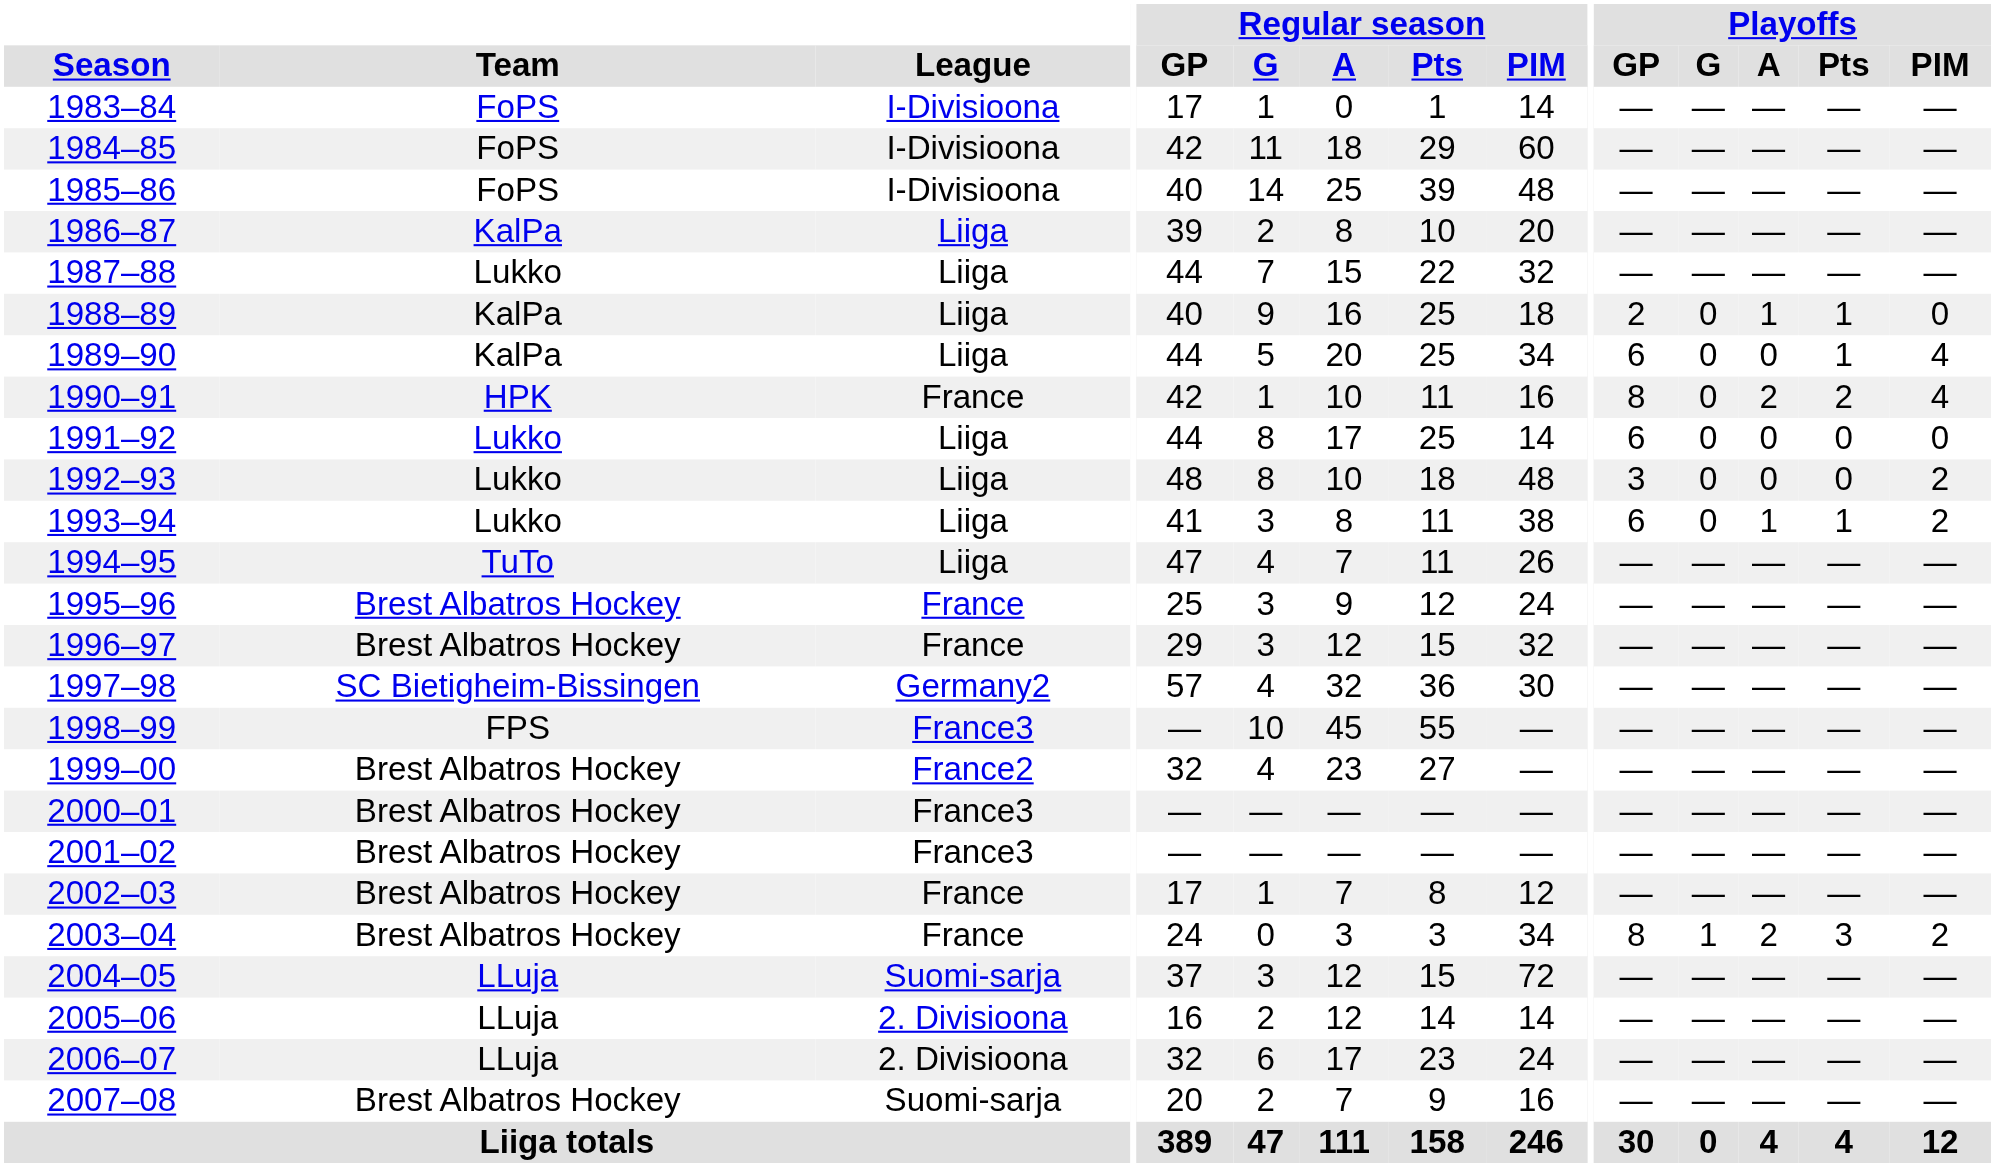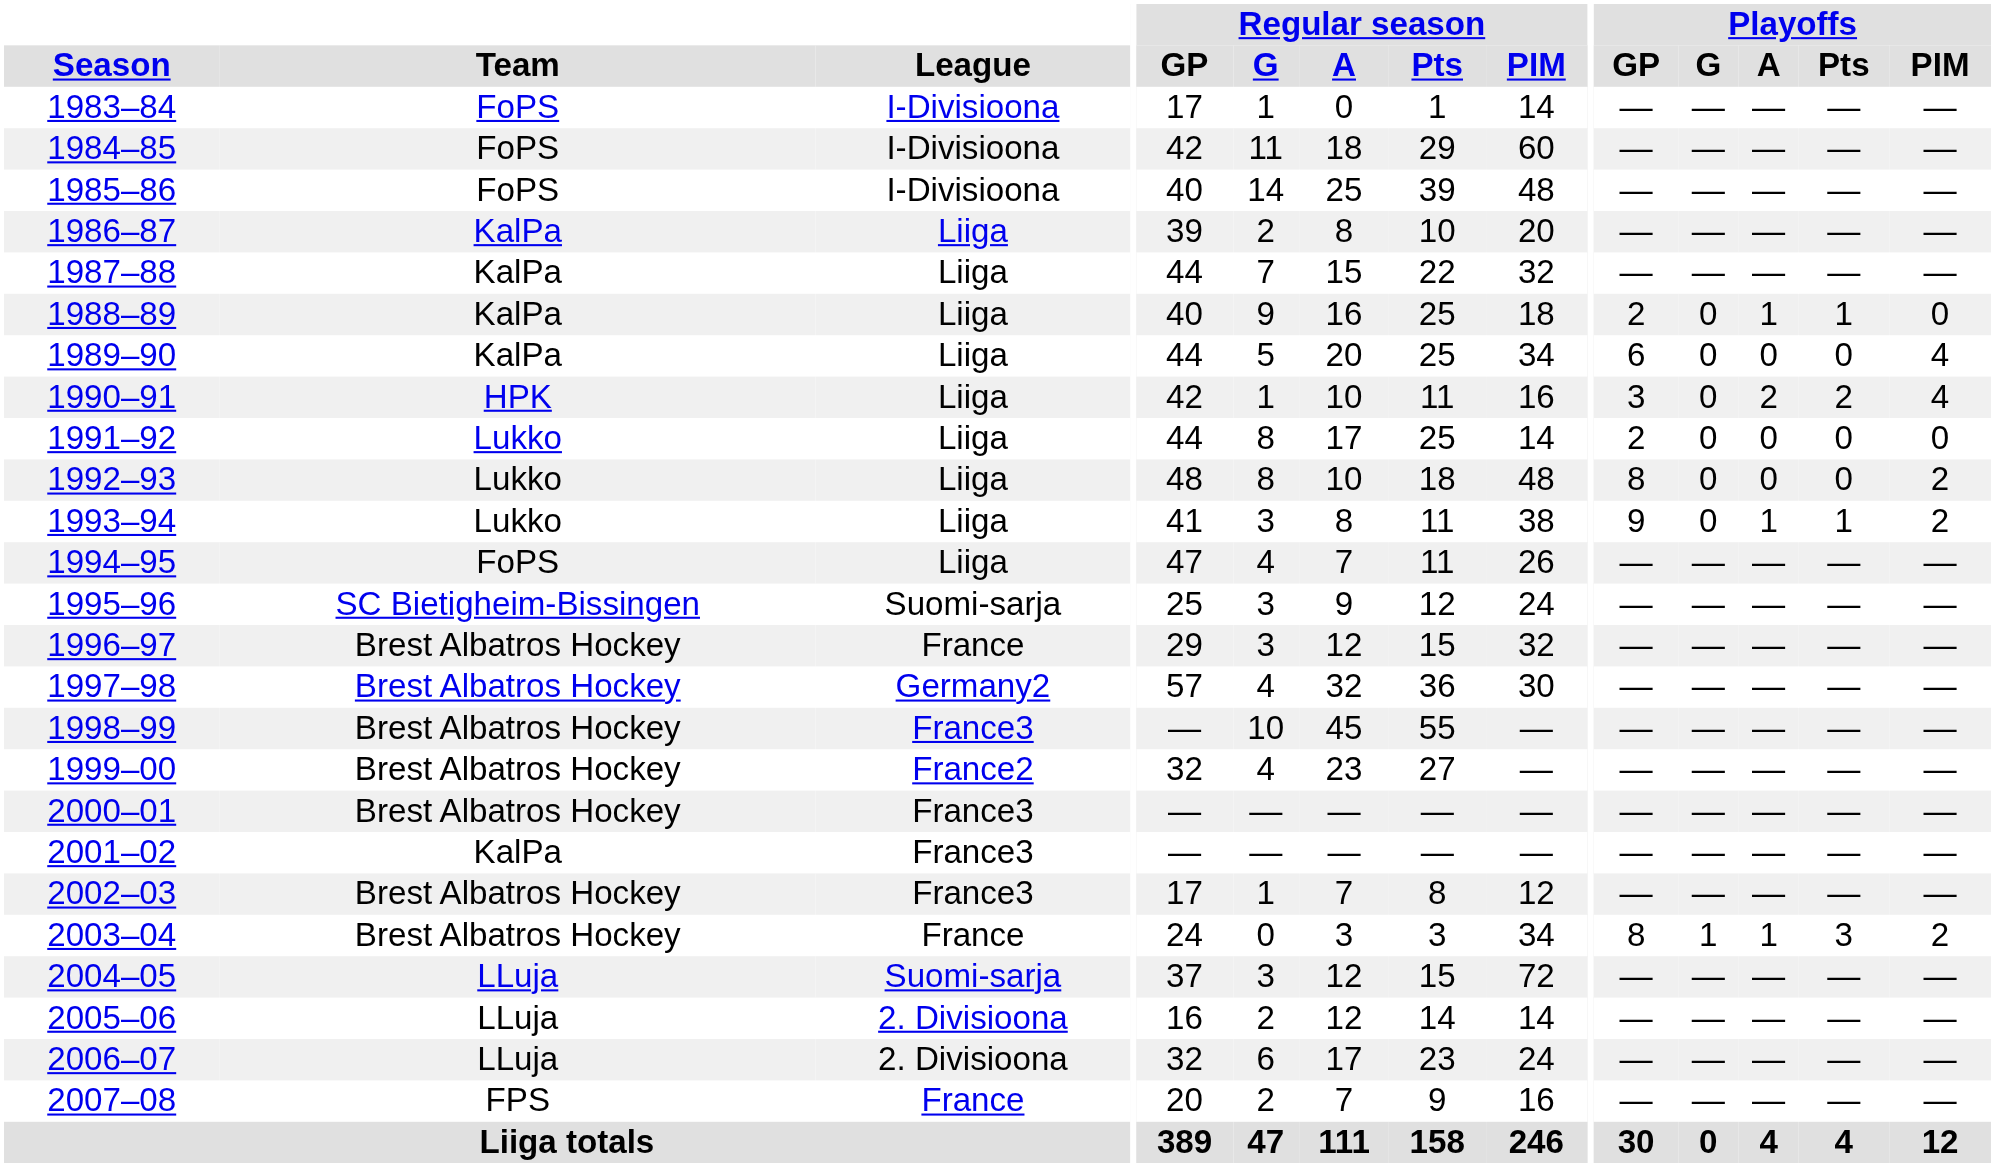 <table border="0" cellpadding="1" cellspacing="0" style="text-align:center; width:60em">
 <tr bgcolor="#e0e0e0">
 <th colspan="3" bgcolor="#ffffff"></th>
 <th rowspan="99" bgcolor="#ffffff"></th>
 <th colspan="5"><a href='#'>Regular season</a></th>
 <th rowspan="99" bgcolor="#ffffff"></th>
 <th colspan="5"><a href='#'>Playoffs</a></th>
 </tr>
 <tr bgcolor="#e0e0e0">
 <th><a href='#'>Season</a></th>
 <th>Team</th>
 <th>League</th>
 <th>GP</th>
 <th><a href='#'>G</a></th>
 <th><a href='#'>A</a></th>
 <th><a href='#'>Pts</a></th>
 <th><a href='#'>PIM</a></th>
 <th>GP</th>
 <th>G</th>
 <th>A</th>
 <th>Pts</th>
 <th>PIM</th>
 </tr>
 <tr>
 <td><a href='#'>1983–84</a></td>
 <td><a href='#'>FoPS</a></td>
 <td><a href='#'>I-Divisioona</a></td>
 <td>17</td>
 <td>1</td>
 <td>0</td>
 <td>1</td>
 <td>14</td>
 <td>—</td>
 <td>—</td>
 <td>—</td>
 <td>—</td>
 <td>—</td>
 </tr>
 <tr bgcolor="#f0f0f0">
 <td><a href='#'>1984–85</a></td>
 <td>FoPS</td>
 <td>I-Divisioona</td>
 <td>42</td>
 <td>11</td>
 <td>18</td>
 <td>29</td>
 <td>60</td>
 <td>—</td>
 <td>—</td>
 <td>—</td>
 <td>—</td>
 <td>—</td>
 </tr>
 <tr>
 <td><a href='#'>1985–86</a></td>
 <td>FoPS</td>
 <td>I-Divisioona</td>
 <td>40</td>
 <td>14</td>
 <td>25</td>
 <td>39</td>
 <td>48</td>
 <td>—</td>
 <td>—</td>
 <td>—</td>
 <td>—</td>
 <td>—</td>
 </tr>
 <tr bgcolor="#f0f0f0">
 <td><a href='#'>1986–87</a></td>
 <td><a href='#'>KalPa</a></td>
 <td><a href='#'>Liiga</a></td>
 <td>39</td>
 <td>2</td>
 <td>8</td>
 <td>10</td>
 <td>20</td>
 <td>—</td>
 <td>—</td>
 <td>—</td>
 <td>—</td>
 <td>—</td>
 </tr>
 <tr>
 <td><a href='#'>1987–88</a></td>
-<td>Lukko</td>
+<td>KalPa</td>
 <td>Liiga</td>
 <td>44</td>
 <td>7</td>
 <td>15</td>
 <td>22</td>
 <td>32</td>
 <td>—</td>
 <td>—</td>
 <td>—</td>
 <td>—</td>
 <td>—</td>
 </tr>
 <tr bgcolor="#f0f0f0">
 <td><a href='#'>1988–89</a></td>
 <td>KalPa</td>
 <td>Liiga</td>
 <td>40</td>
 <td>9</td>
 <td>16</td>
 <td>25</td>
 <td>18</td>
 <td>2</td>
 <td>0</td>
 <td>1</td>
 <td>1</td>
 <td>0</td>
 </tr>
 <tr>
 <td><a href='#'>1989–90</a></td>
 <td>KalPa</td>
 <td>Liiga</td>
 <td>44</td>
 <td>5</td>
 <td>20</td>
 <td>25</td>
 <td>34</td>
 <td>6</td>
 <td>0</td>
 <td>0</td>
-<td>1</td>
+<td>0</td>
 <td>4</td>
 </tr>
 <tr bgcolor="#f0f0f0">
 <td><a href='#'>1990–91</a></td>
 <td><a href='#'>HPK</a></td>
-<td>France</td>
+<td>Liiga</td>
 <td>42</td>
 <td>1</td>
 <td>10</td>
 <td>11</td>
 <td>16</td>
-<td>8</td>
+<td>3</td>
 <td>0</td>
 <td>2</td>
 <td>2</td>
 <td>4</td>
 </tr>
 <tr>
 <td><a href='#'>1991–92</a></td>
 <td><a href='#'>Lukko</a></td>
 <td>Liiga</td>
 <td>44</td>
 <td>8</td>
 <td>17</td>
 <td>25</td>
 <td>14</td>
-<td>6</td>
+<td>2</td>
 <td>0</td>
 <td>0</td>
 <td>0</td>
 <td>0</td>
 </tr>
 <tr bgcolor="#f0f0f0">
 <td><a href='#'>1992–93</a></td>
 <td>Lukko</td>
 <td>Liiga</td>
 <td>48</td>
 <td>8</td>
 <td>10</td>
 <td>18</td>
 <td>48</td>
-<td>3</td>
+<td>8</td>
 <td>0</td>
 <td>0</td>
 <td>0</td>
 <td>2</td>
 </tr>
 <tr>
 <td><a href='#'>1993–94</a></td>
 <td>Lukko</td>
 <td>Liiga</td>
 <td>41</td>
 <td>3</td>
 <td>8</td>
 <td>11</td>
 <td>38</td>
-<td>6</td>
+<td>9</td>
 <td>0</td>
 <td>1</td>
 <td>1</td>
 <td>2</td>
 </tr>
 <tr bgcolor="#f0f0f0">
 <td><a href='#'>1994–95</a></td>
-<td><a href='#'>TuTo</a></td>
+<td>FoPS</td>
 <td>Liiga</td>
 <td>47</td>
 <td>4</td>
 <td>7</td>
 <td>11</td>
 <td>26</td>
 <td>—</td>
 <td>—</td>
 <td>—</td>
 <td>—</td>
 <td>—</td>
 </tr>
 <tr>
 <td><a href='#'>1995–96</a></td>
-<td><a href='#'>Brest Albatros Hockey</a></td>
-<td><a href='#'>France</a></td>
+<td><a href='#'>SC Bietigheim-Bissingen</a></td>
+<td>Suomi-sarja</td>
 <td>25</td>
 <td>3</td>
 <td>9</td>
 <td>12</td>
 <td>24</td>
 <td>—</td>
 <td>—</td>
 <td>—</td>
 <td>—</td>
 <td>—</td>
 </tr>
 <tr bgcolor="#f0f0f0">
 <td><a href='#'>1996–97</a></td>
 <td>Brest Albatros Hockey</td>
 <td>France</td>
 <td>29</td>
 <td>3</td>
 <td>12</td>
 <td>15</td>
 <td>32</td>
 <td>—</td>
 <td>—</td>
 <td>—</td>
 <td>—</td>
 <td>—</td>
 </tr>
 <tr>
 <td><a href='#'>1997–98</a></td>
-<td><a href='#'>SC Bietigheim-Bissingen</a></td>
+<td><a href='#'>Brest Albatros Hockey</a></td>
 <td><a href='#'>Germany2</a></td>
 <td>57</td>
 <td>4</td>
 <td>32</td>
 <td>36</td>
 <td>30</td>
 <td>—</td>
 <td>—</td>
 <td>—</td>
 <td>—</td>
 <td>—</td>
 </tr>
 <tr bgcolor="#f0f0f0">
 <td><a href='#'>1998–99</a></td>
-<td>FPS</td>
+<td>Brest Albatros Hockey</td>
 <td><a href='#'>France3</a></td>
 <td>—</td>
 <td>10</td>
 <td>45</td>
 <td>55</td>
 <td>—</td>
 <td>—</td>
 <td>—</td>
 <td>—</td>
 <td>—</td>
 <td>—</td>
 </tr>
 <tr>
 <td><a href='#'>1999–00</a></td>
 <td>Brest Albatros Hockey</td>
 <td><a href='#'>France2</a></td>
 <td>32</td>
 <td>4</td>
 <td>23</td>
 <td>27</td>
 <td>—</td>
 <td>—</td>
 <td>—</td>
 <td>—</td>
 <td>—</td>
 <td>—</td>
 </tr>
 <tr bgcolor="#f0f0f0">
 <td><a href='#'>2000–01</a></td>
 <td>Brest Albatros Hockey</td>
 <td>France3</td>
 <td>—</td>
 <td>—</td>
 <td>—</td>
 <td>—</td>
 <td>—</td>
 <td>—</td>
 <td>—</td>
 <td>—</td>
 <td>—</td>
 <td>—</td>
 </tr>
 <tr>
 <td><a href='#'>2001–02</a></td>
-<td>Brest Albatros Hockey</td>
+<td>KalPa</td>
 <td>France3</td>
 <td>—</td>
 <td>—</td>
 <td>—</td>
 <td>—</td>
 <td>—</td>
 <td>—</td>
 <td>—</td>
 <td>—</td>
 <td>—</td>
 <td>—</td>
 </tr>
 <tr bgcolor="#f0f0f0">
 <td><a href='#'>2002–03</a></td>
 <td>Brest Albatros Hockey</td>
-<td>France</td>
+<td>France3</td>
 <td>17</td>
 <td>1</td>
 <td>7</td>
 <td>8</td>
 <td>12</td>
 <td>—</td>
 <td>—</td>
 <td>—</td>
 <td>—</td>
 <td>—</td>
 </tr>
 <tr>
 <td><a href='#'>2003–04</a></td>
 <td>Brest Albatros Hockey</td>
 <td>France</td>
 <td>24</td>
 <td>0</td>
 <td>3</td>
 <td>3</td>
 <td>34</td>
 <td>8</td>
 <td>1</td>
-<td>2</td>
+<td>1</td>
 <td>3</td>
 <td>2</td>
 </tr>
 <tr bgcolor="#f0f0f0">
 <td><a href='#'>2004–05</a></td>
 <td><a href='#'>LLuja</a></td>
 <td><a href='#'>Suomi-sarja</a></td>
 <td>37</td>
 <td>3</td>
 <td>12</td>
 <td>15</td>
 <td>72</td>
 <td>—</td>
 <td>—</td>
 <td>—</td>
 <td>—</td>
 <td>—</td>
 </tr>
 <tr>
 <td><a href='#'>2005–06</a></td>
 <td>LLuja</td>
 <td><a href='#'>2. Divisioona</a></td>
 <td>16</td>
 <td>2</td>
 <td>12</td>
 <td>14</td>
 <td>14</td>
 <td>—</td>
 <td>—</td>
 <td>—</td>
 <td>—</td>
 <td>—</td>
 </tr>
 <tr bgcolor="#f0f0f0">
 <td><a href='#'>2006–07</a></td>
 <td>LLuja</td>
 <td>2. Divisioona</td>
 <td>32</td>
 <td>6</td>
 <td>17</td>
 <td>23</td>
 <td>24</td>
 <td>—</td>
 <td>—</td>
 <td>—</td>
 <td>—</td>
 <td>—</td>
 </tr>
 <tr>
 <td><a href='#'>2007–08</a></td>
-<td>Brest Albatros Hockey</td>
-<td>Suomi-sarja</td>
+<td>FPS</td>
+<td><a href='#'>France</a></td>
 <td>20</td>
 <td>2</td>
 <td>7</td>
 <td>9</td>
 <td>16</td>
 <td>—</td>
 <td>—</td>
 <td>—</td>
 <td>—</td>
 <td>—</td>
 </tr>
 <tr>
 </tr>
 <tr ALIGN="center" bgcolor="#e0e0e0">
 <th colspan="3">Liiga totals</th>
 <th ALIGN="center">389</th>
 <th ALIGN="center">47</th>
 <th ALIGN="center">111</th>
 <th ALIGN="center">158</th>
 <th ALIGN="center">246</th>
 <th ALIGN="center">30</th>
 <th ALIGN="center">0</th>
 <th ALIGN="center">4</th>
 <th ALIGN="center">4</th>
 <th ALIGN="center">12</th>
 </tr>
 </table>
